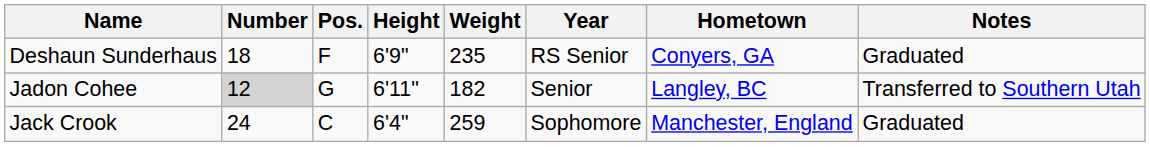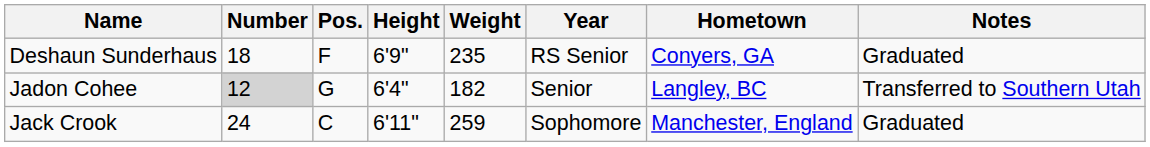 <table class="wikitable sortable" border="1">
 <tr>
 <th>Name</th>
 <th>Number</th>
 <th>Pos.</th>
 <th>Height</th>
 <th>Weight</th>
 <th>Year</th>
 <th>Hometown</th>
 <th class="unsortable">Notes</th>
 </tr>
 <tr>
 <td>Deshaun Sunderhaus</td>
 <td>18</td>
 <td>F</td>
 <td>6'9"</td>
 <td>235</td>
 <td>RS Senior</td>
 <td><a href='#'>Conyers, GA</a></td>
 <td>Graduated</td>
 </tr>
 <tr>
 <td>Jadon Cohee</td>
 <td style="background: lightgrey;">12</td>
 <td>G</td>
-<td>6'11"</td>
+<td>6'4"</td>
 <td>182</td>
 <td>Senior</td>
 <td><a href='#'>Langley, BC</a></td>
 <td>Transferred to <a href='#'>Southern Utah</a></td>
 </tr>
 <tr>
 <td>Jack Crook</td>
 <td>24</td>
 <td>C</td>
-<td>6'4"</td>
+<td>6'11"</td>
 <td>259</td>
 <td>Sophomore</td>
 <td><a href='#'>Manchester, England</a></td>
 <td>Graduated</td>
 </tr>
 </table>
